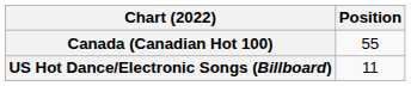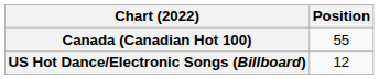 <table class="wikitable sortable plainrowheaders" style="text-align:center">
 <tr>
 <th scope="col">Chart (2022)</th>
 <th scope="col">Position</th>
 </tr>
 <tr>
 <th scope="row">Canada (Canadian Hot 100)</th>
 <td>55</td>
 </tr>
 <tr>
 <th scope="row">US Hot Dance/Electronic Songs (<em>Billboard</em>)</th>
-<td>11</td>
+<td>12</td>
 </tr>
 </table>
